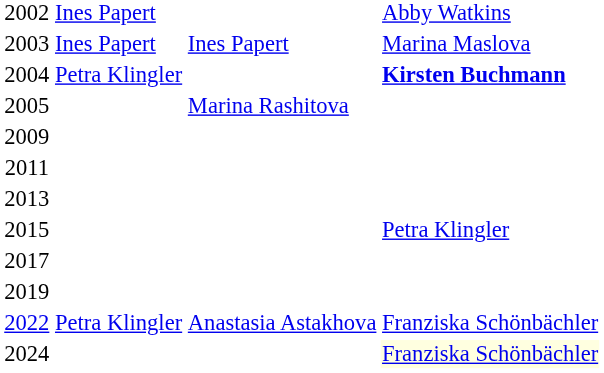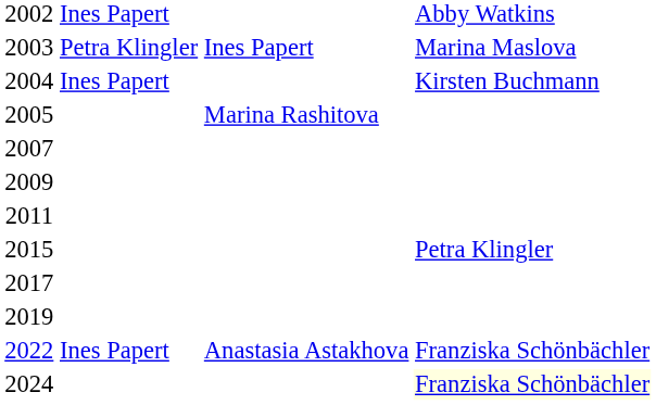 <table>
 <tr>
 <td align=center>2002</td>
 <td> <a href='#'>Ines Papert</a></td>
 <td> </td>
 <td> <a href='#'>Abby Watkins</a></td>
 </tr>
 <tr>
 <td align=center>2003</td>
-<td> <a href='#'>Ines Papert</a></td>
+<td> <a href='#'>Petra Klingler</a></td>
 <td> <a href='#'>Ines Papert</a></td>
 <td> <a href='#'>Marina Maslova</a></td>
 </tr>
 <tr>
 <td align=center>2004</td>
-<td> <a href='#'>Petra Klingler</a></td>
+<td> <a href='#'>Ines Papert</a></td>
 <td> </td>
-<td><strong> <a href='#'>Kirsten Buchmann</a></strong></td>
+<td> <a href='#'>Kirsten Buchmann</a></td>
 </tr>
 <tr>
 <td align=center>2005</td>
 <td> </td>
 <td> <a href='#'>Marina Rashitova</a></td>
+<td> </td>
+</tr>
+<tr>
+<td align=center>2007</td>
+<td> </td>
+<td> </td>
 <td> </td>
 </tr>
 <tr>
 <td align=center>2009</td>
 <td> </td>
 <td> </td>
 <td> </td>
 </tr>
 <tr>
 <td align=center>2011</td>
-<td> </td>
-<td> </td>
-<td> </td>
-</tr>
-<tr>
-<td align=center>2013</td>
 <td> </td>
 <td> </td>
 <td> </td>
 </tr>
 <tr>
 <td align=center>2015</td>
 <td> </td>
 <td> </td>
 <td> <a href='#'>Petra Klingler</a></td>
 </tr>
 <tr>
 <td align=center>2017</td>
 <td> </td>
 <td> </td>
 <td> </td>
 </tr>
 <tr>
 <td align=center>2019</td>
 <td> </td>
 <td> </td>
 <td> </td>
 </tr>
 <tr>
 <td align=center><a href='#'>2022</a></td>
-<td> <a href='#'>Petra Klingler</a></td>
+<td> <a href='#'>Ines Papert</a></td>
 <td> <a href='#'>Anastasia Astakhova</a></td>
 <td> <a href='#'>Franziska Schönbächler</a></td>
 </tr>
 <tr>
 <td align=center>2024</td>
 <td> </td>
 <td> </td>
 <td style="background: lightyellow;"> <a href='#'>Franziska Schönbächler</a></td>
 </tr>
 </table>
